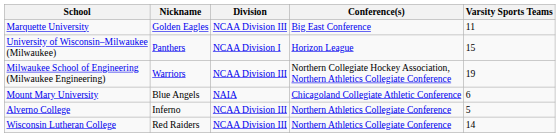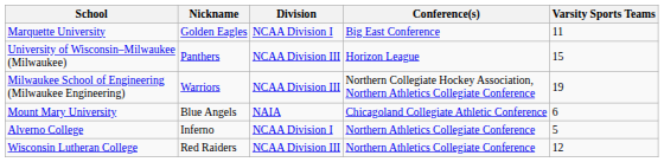 <table class="wikitable">
 <tr>
 <th>School</th>
 <th>Nickname</th>
 <th>Division</th>
 <th>Conference(s)</th>
 <th>Varsity Sports Teams</th>
 </tr>
 <tr>
 <td><a href='#'>Marquette University</a></td>
 <td><a href='#'>Golden Eagles</a></td>
-<td><a href='#'>NCAA Division III</a></td>
+<td><a href='#'>NCAA Division I</a></td>
 <td><a href='#'>Big East Conference</a></td>
 <td>11</td>
 </tr>
 <tr>
 <td><a href='#'>University of Wisconsin–Milwaukee</a><br>(Milwaukee)</td>
 <td><a href='#'>Panthers</a></td>
-<td><a href='#'>NCAA Division I</a></td>
+<td><a href='#'>NCAA Division III</a></td>
 <td><a href='#'>Horizon League</a></td>
 <td>15</td>
 </tr>
 <tr>
 <td><a href='#'>Milwaukee School of Engineering</a><br>(Milwaukee Engineering)</td>
 <td><a href='#'>Warriors</a></td>
 <td><a href='#'>NCAA Division III</a></td>
 <td>Northern Collegiate Hockey Association,<br><a href='#'>Northern Athletics Collegiate Conference</a></td>
 <td>19 </td>
 </tr>
 <tr>
 <td><a href='#'>Mount Mary University</a></td>
 <td>Blue Angels</td>
 <td><a href='#'>NAIA</a></td>
 <td><a href='#'>Chicagoland Collegiate Athletic Conference</a></td>
 <td>6</td>
 </tr>
 <tr>
 <td><a href='#'>Alverno College</a></td>
 <td>Inferno</td>
-<td><a href='#'>NCAA Division III</a></td>
+<td><a href='#'>NCAA Division I</a></td>
 <td><a href='#'>Northern Athletics Collegiate Conference</a></td>
 <td>5</td>
 </tr>
 <tr>
 <td><a href='#'>Wisconsin Lutheran College</a></td>
 <td>Red Raiders</td>
 <td><a href='#'>NCAA Division III</a></td>
 <td><a href='#'>Northern Athletics Collegiate Conference</a></td>
-<td>14</td>
+<td>12</td>
 </tr>
 </table>
